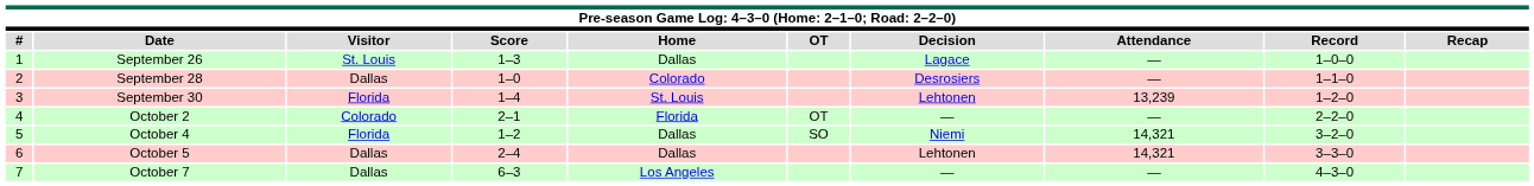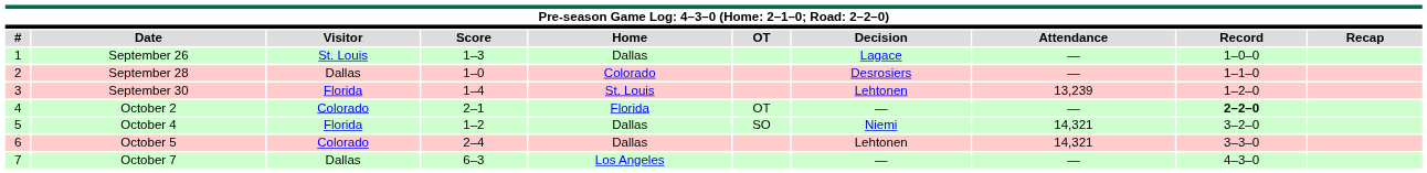 <table class="toccolours collapsible collapsed" style="width:90%; clear:both; margin:1.5em auto; text-align:center;">
 <tr>
 <th colspan=11 style="background:#fff; border-top:#006A4E 5px solid; border-bottom:#000000 5px solid;">Pre-season Game Log: 4–3–0 (Home: 2–1–0; Road: 2–2–0)</th>
 </tr>
 <tr style="background:#ddd;">
 <th>#</th>
 <th>Date</th>
 <th>Visitor</th>
 <th>Score</th>
 <th>Home</th>
 <th>OT</th>
 <th>Decision</th>
 <th>Attendance</th>
 <th>Record</th>
 <th>Recap</th>
 </tr>
 <tr style="background:#cfc;">
 <td>1</td>
 <td>September 26</td>
 <td><a href='#'>St. Louis</a></td>
 <td>1–3</td>
 <td>Dallas</td>
 <td></td>
 <td><a href='#'>Lagace</a></td>
 <td>—</td>
 <td>1–0–0</td>
 <td></td>
 </tr>
 <tr style="background:#fcc;">
 <td>2</td>
 <td>September 28</td>
 <td>Dallas</td>
 <td>1–0</td>
 <td><a href='#'>Colorado</a></td>
 <td></td>
 <td><a href='#'>Desrosiers</a></td>
 <td>—</td>
 <td>1–1–0</td>
 <td></td>
 </tr>
 <tr style="background:#fcc;">
 <td>3</td>
 <td>September 30</td>
 <td><a href='#'>Florida</a></td>
 <td>1–4</td>
 <td><a href='#'>St. Louis</a></td>
 <td></td>
 <td><a href='#'>Lehtonen</a></td>
 <td>13,239</td>
 <td>1–2–0</td>
 <td></td>
 </tr>
 <tr style="background:#cfc;">
 <td>4</td>
 <td>October 2</td>
 <td><a href='#'>Colorado</a></td>
 <td>2–1</td>
 <td><a href='#'>Florida</a></td>
 <td>OT</td>
 <td>—</td>
 <td>—</td>
-<td>2–2–0</td>
+<td><strong>2–2–0</strong></td>
 <td></td>
 </tr>
 <tr style="background:#cfc;">
 <td>5</td>
 <td>October 4</td>
 <td><a href='#'>Florida</a></td>
 <td>1–2</td>
 <td>Dallas</td>
 <td>SO</td>
 <td><a href='#'>Niemi</a></td>
 <td>14,321</td>
 <td>3–2–0</td>
 <td></td>
 </tr>
 <tr style="background:#fcc;">
 <td>6</td>
 <td>October 5</td>
-<td>Dallas</td>
+<td><a href='#'>Colorado</a></td>
 <td>2–4</td>
 <td>Dallas</td>
 <td></td>
 <td>Lehtonen</td>
 <td>14,321</td>
 <td>3–3–0</td>
 <td></td>
 </tr>
 <tr style="background:#cfc;">
 <td>7</td>
 <td>October 7</td>
 <td>Dallas</td>
 <td>6–3</td>
 <td><a href='#'>Los Angeles</a></td>
 <td></td>
 <td>—</td>
 <td>—</td>
 <td>4–3–0</td>
 <td></td>
 </tr>
 </table>
